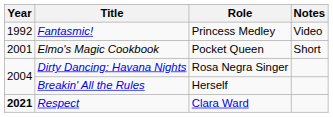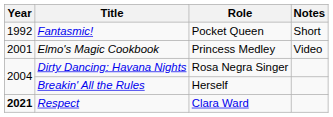 <table class="wikitable plainrowheaders sortable" style="margin-right: 0;">
 <tr>
 <th scope="col">Year</th>
 <th scope="col">Title</th>
 <th scope="col">Role</th>
 <th scope="col" class="unsortable">Notes</th>
 </tr>
 <tr>
 <td>1992</td>
 <td><em><a href='#'>Fantasmic!</a></em></td>
-<td>Princess Medley</td>
-<td>Video</td>
+<td>Pocket Queen</td>
+<td>Short</td>
 </tr>
 <tr>
 <td>2001</td>
 <td><em>Elmo's Magic Cookbook</em></td>
-<td>Pocket Queen</td>
-<td>Short</td>
+<td>Princess Medley</td>
+<td>Video</td>
 </tr>
 <tr>
 <td rowspan=2>2004</td>
 <td><em><a href='#'>Dirty Dancing: Havana Nights</a></em></td>
 <td>Rosa Negra Singer</td>
 <td></td>
 </tr>
 <tr>
 <td><em><a href='#'>Breakin' All the Rules</a></em></td>
 <td>Herself</td>
 <td></td>
 </tr>
 <tr>
 <td><strong>2021</strong></td>
 <td><em><a href='#'>Respect</a></em></td>
 <td><a href='#'>Clara Ward</a></td>
 <td></td>
 </tr>
 </table>
